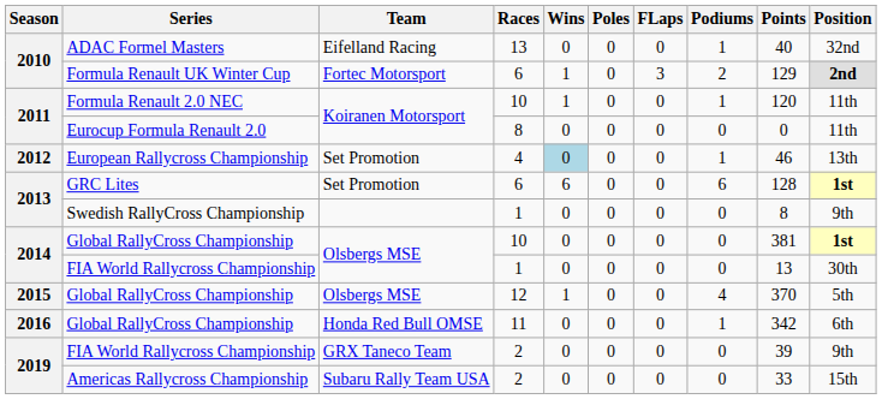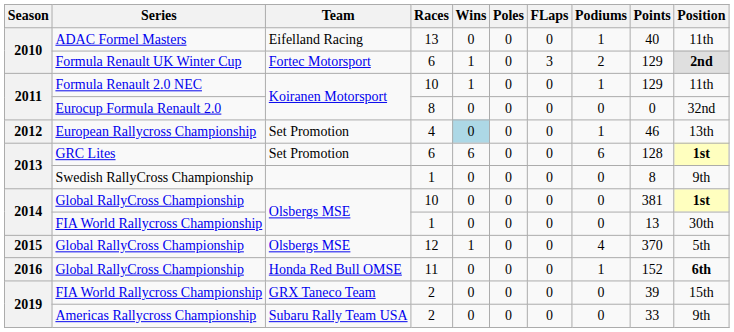 <table class="wikitable" style="font-size: 90%; text-align:center">
 <tr>
 <th>Season</th>
 <th>Series</th>
 <th>Team</th>
 <th>Races</th>
 <th>Wins</th>
 <th>Poles</th>
 <th>FLaps</th>
 <th>Podiums</th>
 <th>Points</th>
 <th>Position</th>
 </tr>
 <tr>
 <th rowspan=2>2010</th>
 <td align=left><a href='#'>ADAC Formel Masters</a></td>
 <td align=left>Eifelland Racing</td>
 <td>13</td>
 <td>0</td>
 <td>0</td>
 <td>0</td>
 <td>1</td>
 <td>40</td>
-<td>32nd</td>
+<td>11th</td>
 </tr>
 <tr>
 <td align=left><a href='#'>Formula Renault UK Winter Cup</a></td>
 <td align=left><a href='#'>Fortec Motorsport</a></td>
 <td>6</td>
 <td>1</td>
 <td>0</td>
 <td>3</td>
 <td>2</td>
 <td>129</td>
 <td style="background:#DFDFDF;"><strong>2nd</strong></td>
 </tr>
 <tr>
 <th rowspan=2>2011</th>
 <td align=left><a href='#'>Formula Renault 2.0 NEC</a></td>
 <td rowspan=2 align=left><a href='#'>Koiranen Motorsport</a></td>
 <td>10</td>
 <td>1</td>
 <td>0</td>
 <td>0</td>
 <td>1</td>
-<td>120</td>
+<td>129</td>
 <td>11th</td>
 </tr>
 <tr>
 <td align=left><a href='#'>Eurocup Formula Renault 2.0</a></td>
 <td>8</td>
 <td>0</td>
 <td>0</td>
 <td>0</td>
 <td>0</td>
 <td>0</td>
-<td>11th</td>
+<td>32nd</td>
 </tr>
 <tr>
 <th>2012</th>
 <td align=left><a href='#'>European Rallycross Championship</a></td>
 <td align=left>Set Promotion</td>
 <td>4</td>
 <td style="background: lightblue;">0</td>
 <td>0</td>
 <td>0</td>
 <td>1</td>
 <td>46</td>
 <td>13th</td>
 </tr>
 <tr>
 <th rowspan=2>2013</th>
 <td align=left><a href='#'>GRC Lites</a></td>
 <td align=left>Set Promotion</td>
 <td>6</td>
 <td>6</td>
 <td>0</td>
 <td>0</td>
 <td>6</td>
 <td>128</td>
 <td style="background:#FFFFBF;"><strong>1st</strong></td>
 </tr>
 <tr>
 <td align=left>Swedish RallyCross Championship</td>
 <td align=left></td>
 <td>1</td>
 <td>0</td>
 <td>0</td>
 <td>0</td>
 <td>0</td>
 <td>8</td>
 <td>9th</td>
 </tr>
 <tr>
 <th rowspan=2>2014</th>
 <td align=left><a href='#'>Global RallyCross Championship</a></td>
 <td rowspan=2 align=left><a href='#'>Olsbergs MSE</a></td>
 <td>10</td>
 <td>0</td>
 <td>0</td>
 <td>0</td>
 <td>0</td>
 <td>381</td>
 <td style="background:#FFFFBF;"><strong>1st</strong></td>
 </tr>
 <tr>
 <td align=left><a href='#'>FIA World Rallycross Championship</a></td>
 <td>1</td>
 <td>0</td>
 <td>0</td>
 <td>0</td>
 <td>0</td>
 <td>13</td>
 <td>30th</td>
 </tr>
 <tr>
 <th>2015</th>
 <td align=left><a href='#'>Global RallyCross Championship</a></td>
 <td align=left><a href='#'>Olsbergs MSE</a></td>
 <td>12</td>
 <td>1</td>
 <td>0</td>
 <td>0</td>
 <td>4</td>
 <td>370</td>
 <td>5th</td>
 </tr>
 <tr>
 <th>2016</th>
 <td align=left><a href='#'>Global RallyCross Championship</a></td>
 <td align=left><a href='#'>Honda Red Bull OMSE</a></td>
 <td>11</td>
 <td>0</td>
 <td>0</td>
 <td>0</td>
 <td>1</td>
-<td>342</td>
-<td>6th</td>
+<td>152</td>
+<td><strong>6th</strong></td>
 </tr>
 <tr>
 <th rowspan=2>2019</th>
 <td align=left><a href='#'>FIA World Rallycross Championship</a></td>
 <td align=left><a href='#'>GRX Taneco Team</a></td>
 <td>2</td>
 <td>0</td>
 <td>0</td>
 <td>0</td>
 <td>0</td>
 <td>39</td>
-<td>9th</td>
+<td>15th</td>
 </tr>
 <tr>
 <td align=left><a href='#'>Americas Rallycross Championship</a></td>
 <td align=left><a href='#'>Subaru Rally Team USA</a></td>
 <td>2</td>
 <td>0</td>
 <td>0</td>
 <td>0</td>
 <td>0</td>
 <td>33</td>
-<td>15th</td>
+<td>9th</td>
 </tr>
 </table>
